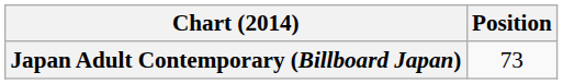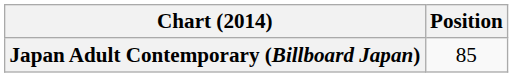 <table class="wikitable plainrowheaders" style="text-align:center">
 <tr>
 <th scope="col">Chart (2014)</th>
 <th scope="col">Position</th>
 </tr>
 <tr>
 <th scope="row">Japan Adult Contemporary (<em>Billboard Japan</em>)</th>
-<td>73</td>
+<td>85</td>
 </tr>
 </table>
